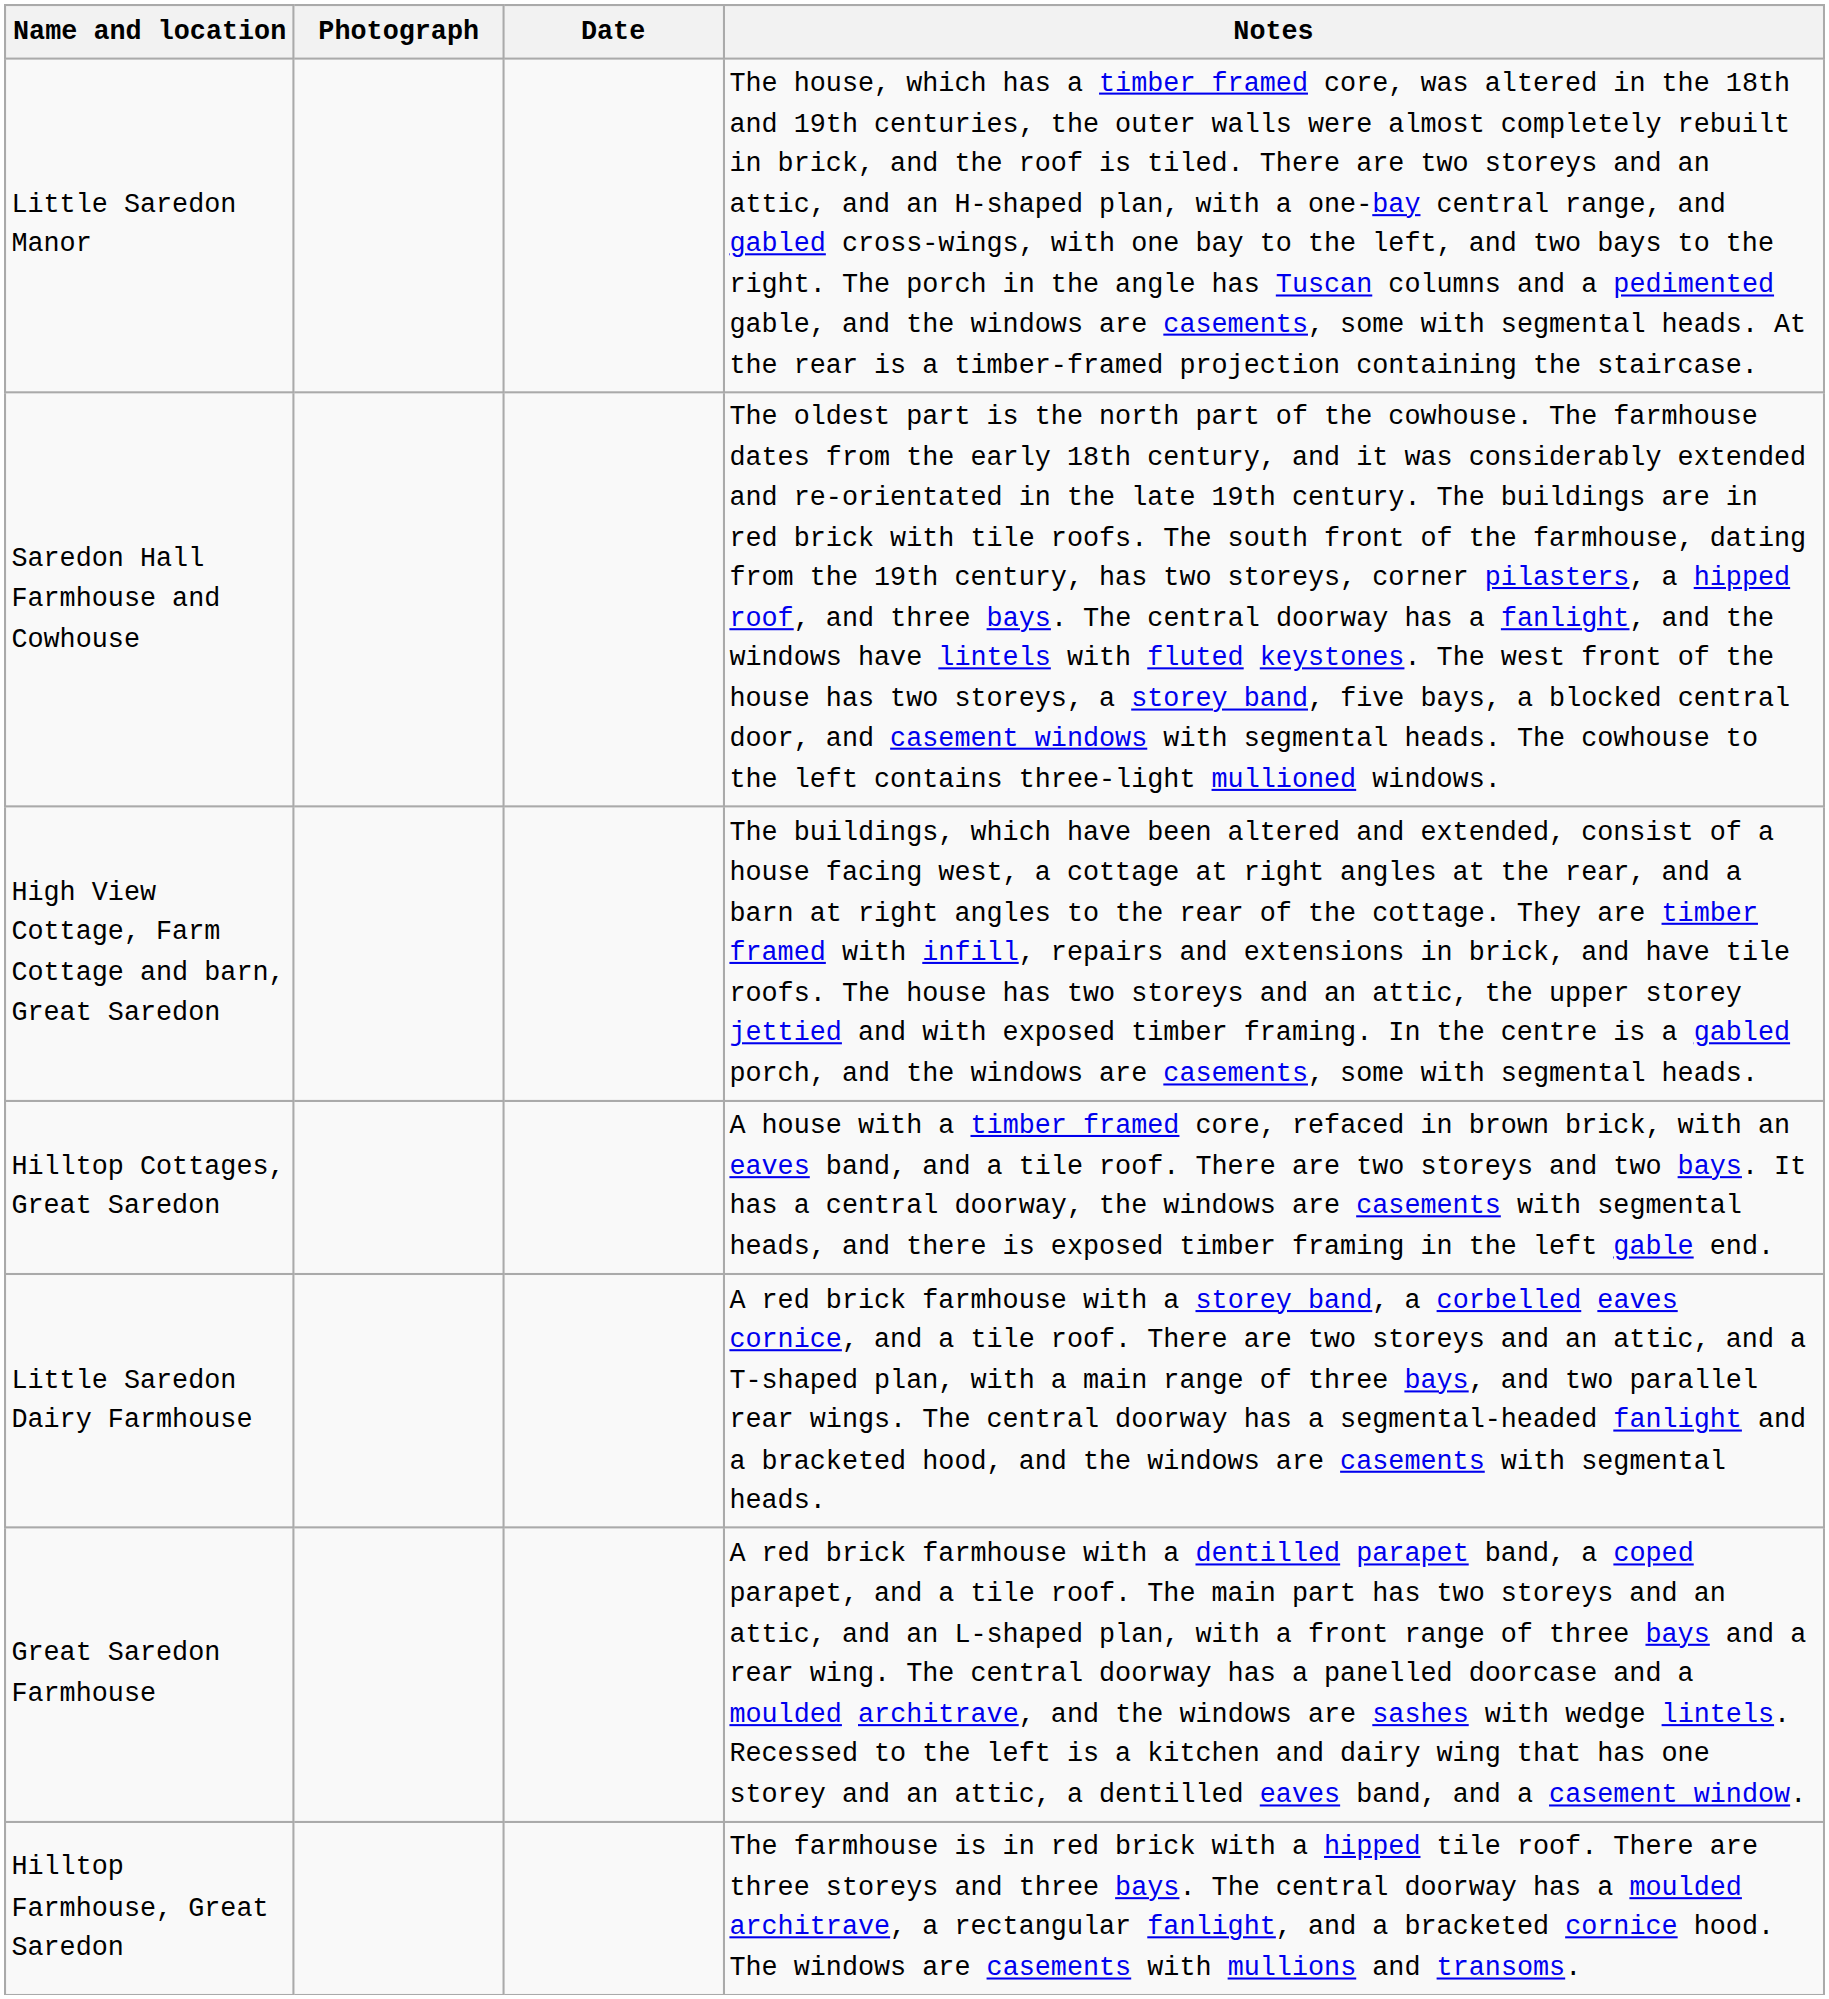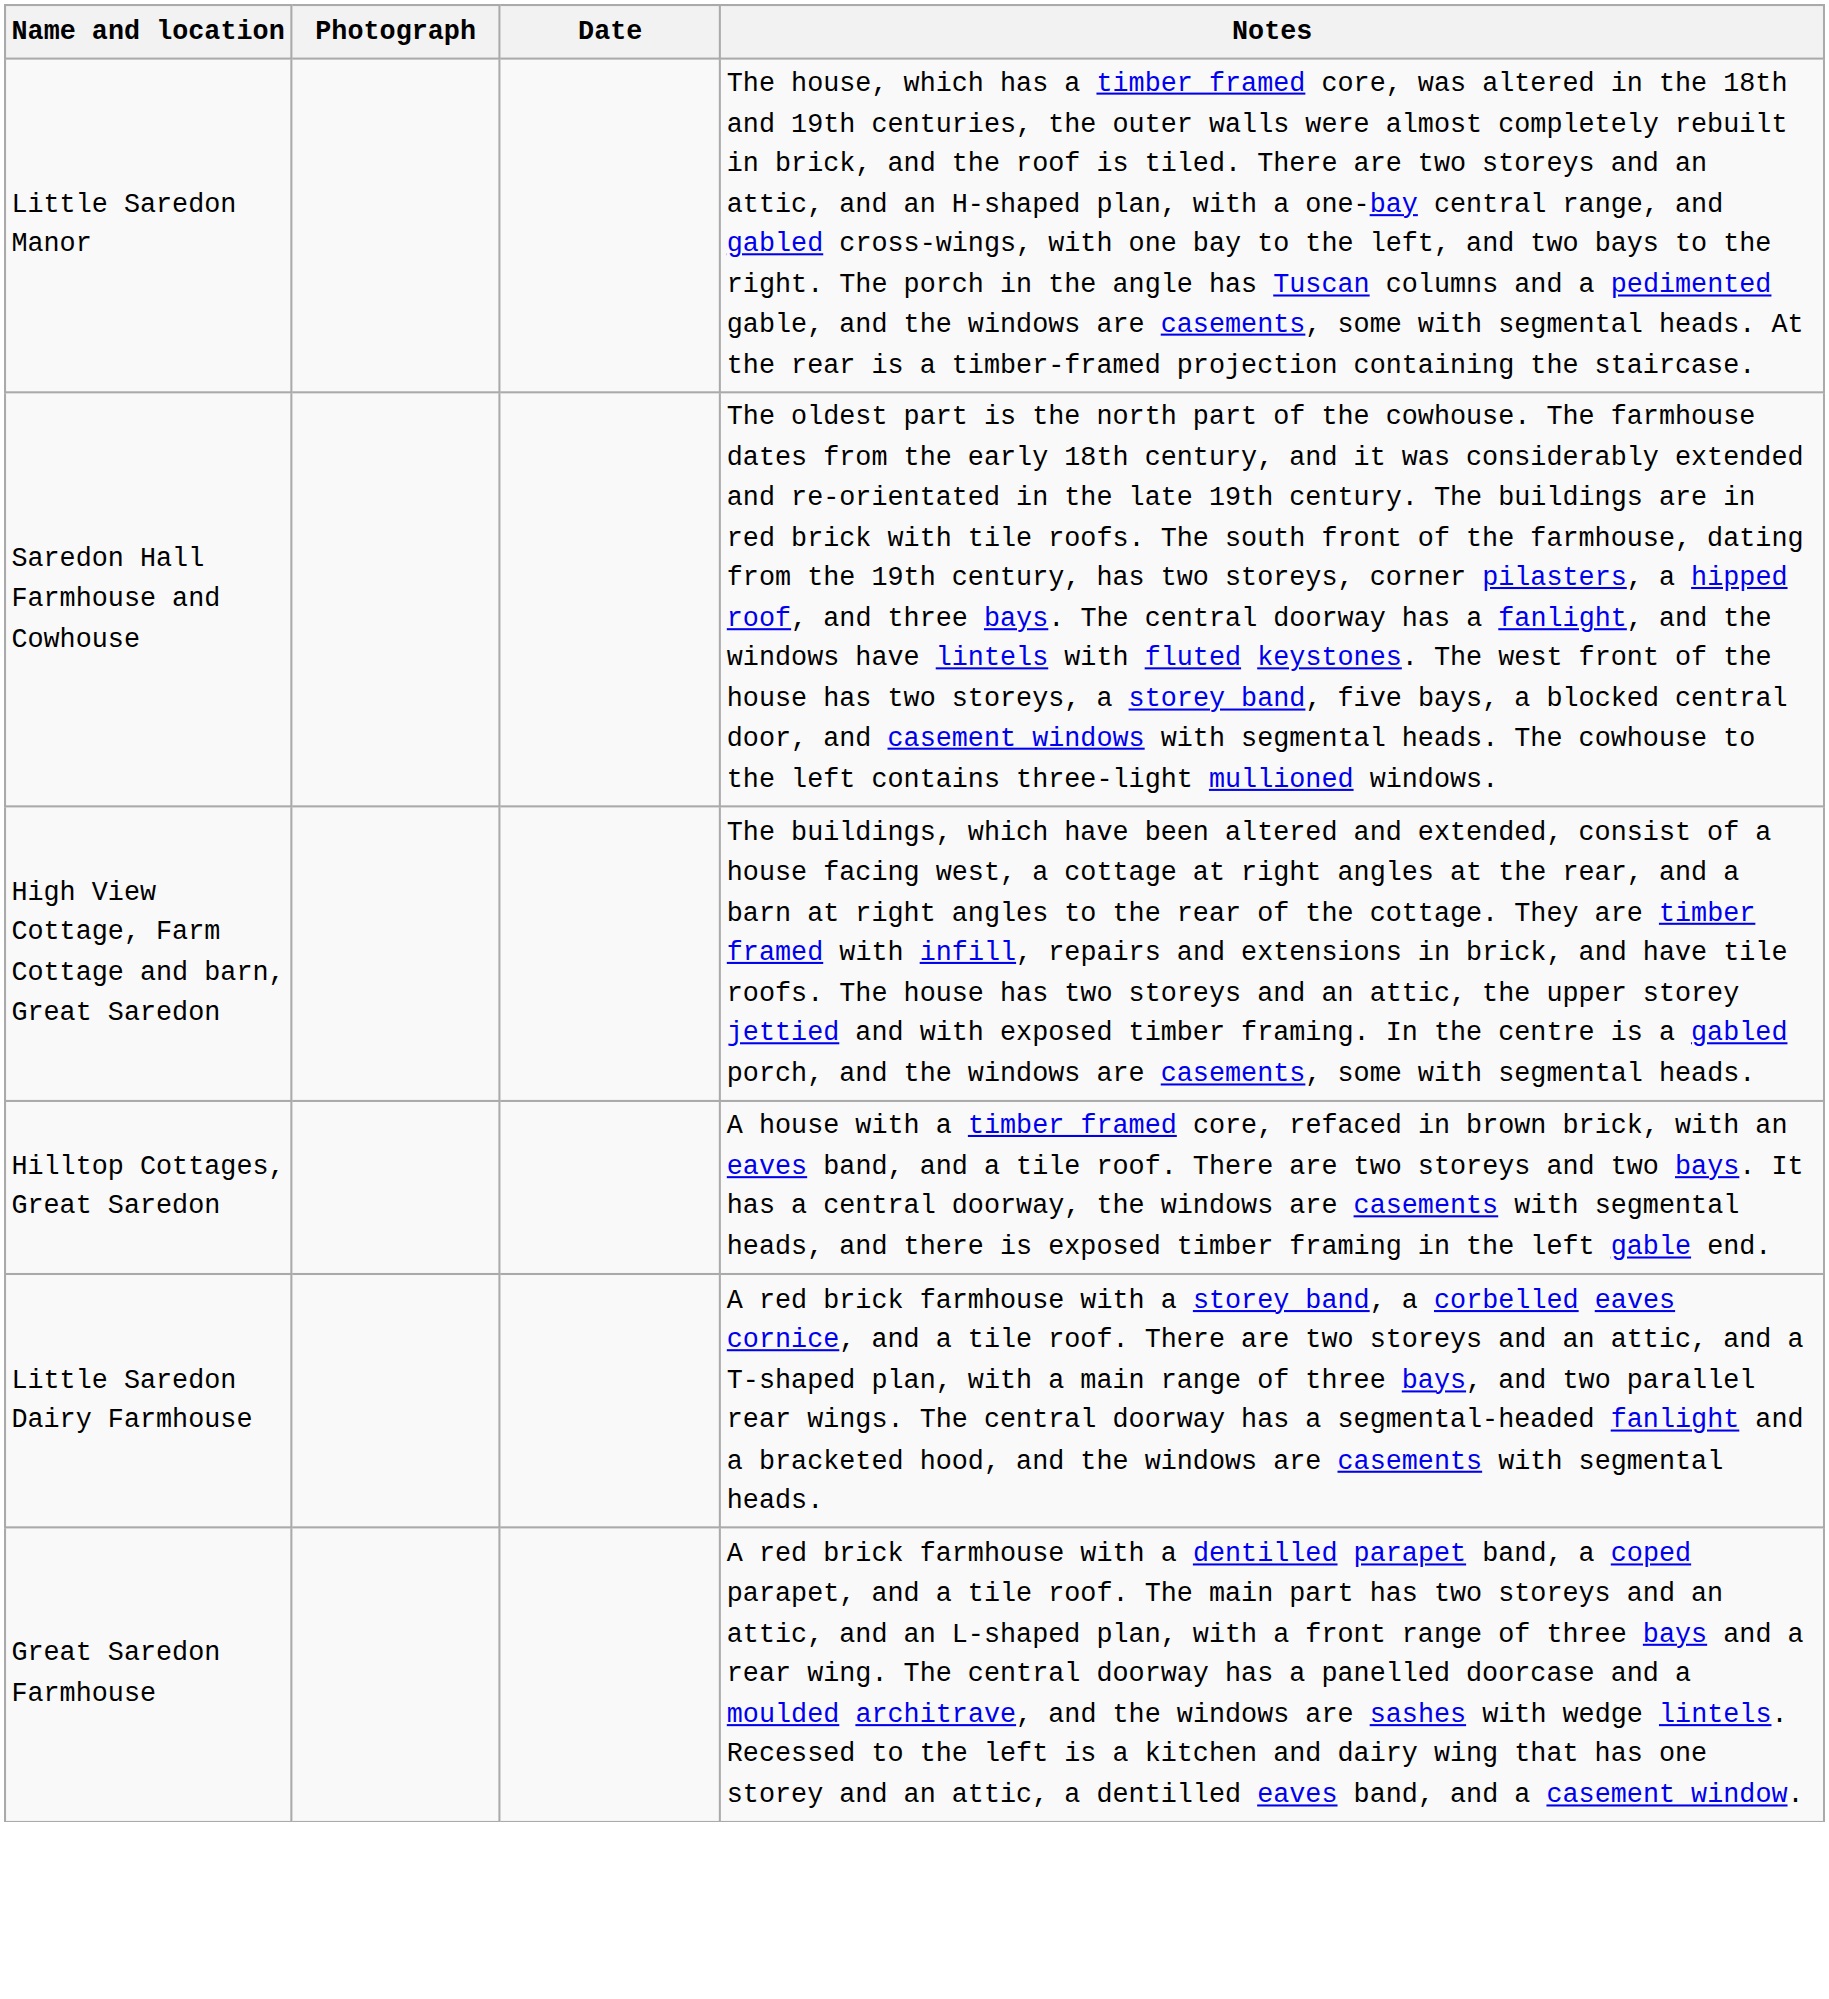 <table class="wikitable sortable plainrowheaders" style="width:100%;border:0px;text-align:left;line-height:150%;">
 <tr>
 <th scope="col"  style="width:150px">Name and location</th>
 <th scope="col"  style="width:100px" class="unsortable">Photograph</th>
 <th scope="col"  style="width:120px">Date</th>
 <th scope="col"  style="width:650px" class="unsortable">Notes</th>
 </tr>
 <tr>
 <td>Little Saredon Manor<br><small></small></td>
 <td></td>
 <td align="center"></td>
 <td>The house, which has a <a href='#'>timber framed</a> core, was altered in the 18th and 19th centuries, the outer walls were almost completely rebuilt in brick, and the roof is tiled. There are two storeys and an attic, and an H-shaped plan, with a one-<a href='#'>bay</a> central range, and <a href='#'>gabled</a> cross-wings, with one bay to the left, and two bays to the right. The porch in the angle has <a href='#'>Tuscan</a> columns and a <a href='#'>pedimented</a> gable, and the windows are <a href='#'>casements</a>, some with segmental heads. At the rear is a timber-framed projection containing the staircase.</td>
 </tr>
 <tr>
 <td>Saredon Hall Farmhouse and Cowhouse<br><small></small></td>
 <td></td>
 <td align="center"></td>
 <td>The oldest part is the north part of the cowhouse. The farmhouse dates from the early 18th century, and it was considerably extended and re-orientated in the late 19th century. The buildings are in red brick with tile roofs. The south front of the farmhouse, dating from the 19th century, has two storeys, corner <a href='#'>pilasters</a>, a <a href='#'>hipped roof</a>, and three <a href='#'>bays</a>. The central doorway has a <a href='#'>fanlight</a>, and the windows have <a href='#'>lintels</a> with <a href='#'>fluted</a> <a href='#'>keystones</a>. The west front of the house has two storeys, a <a href='#'>storey band</a>, five bays, a blocked central door, and <a href='#'>casement windows</a> with segmental heads. The cowhouse to the left contains three-light <a href='#'>mullioned</a> windows.</td>
 </tr>
 <tr>
 <td>High View Cottage, Farm Cottage and barn, Great Saredon<br><small></small></td>
 <td></td>
 <td align="center"></td>
 <td>The buildings, which have been altered and extended, consist of a house facing west, a cottage at right angles at the rear, and a barn at right angles to the rear of the cottage. They are <a href='#'>timber framed</a> with <a href='#'>infill</a>, repairs and extensions in brick, and have tile roofs. The house has two storeys and an attic, the upper storey <a href='#'>jettied</a> and with exposed timber framing. In the centre is a <a href='#'>gabled</a> porch, and the windows are <a href='#'>casements</a>, some with segmental heads.</td>
 </tr>
 <tr>
 <td>Hilltop Cottages, Great Saredon<br><small></small></td>
 <td></td>
 <td align="center"></td>
 <td>A house with a <a href='#'>timber framed</a> core, refaced in brown brick, with an <a href='#'>eaves</a> band, and a tile roof. There are two storeys and two <a href='#'>bays</a>. It has a central doorway, the windows are <a href='#'>casements</a> with segmental heads, and there is exposed timber framing in the left <a href='#'>gable</a> end.</td>
 </tr>
 <tr>
 <td>Little Saredon Dairy Farmhouse<br><small></small></td>
 <td></td>
 <td align="center"></td>
 <td>A red brick farmhouse with a <a href='#'>storey band</a>, a <a href='#'>corbelled</a> <a href='#'>eaves</a> <a href='#'>cornice</a>, and a tile roof. There are two storeys and an attic, and a T-shaped plan, with a main range of three <a href='#'>bays</a>, and two parallel rear wings. The central doorway has a segmental-headed <a href='#'>fanlight</a> and a bracketed hood, and the windows are <a href='#'>casements</a> with segmental heads.</td>
 </tr>
 <tr>
 <td>Great Saredon Farmhouse<br><small></small></td>
 <td></td>
 <td align="center"></td>
 <td>A red brick farmhouse with a <a href='#'>dentilled</a> <a href='#'>parapet</a> band, a <a href='#'>coped</a> parapet, and a tile roof. The main part has two storeys and an attic, and an L-shaped plan, with a front range of three <a href='#'>bays</a> and a rear wing. The central doorway has a panelled doorcase and a <a href='#'>moulded</a> <a href='#'>architrave</a>, and the windows are <a href='#'>sashes</a> with wedge <a href='#'>lintels</a>. Recessed to the left is a kitchen and dairy wing that has one storey and an attic, a dentilled <a href='#'>eaves</a> band, and a <a href='#'>casement window</a>.</td>
 </tr>
 <tr>
-<td>Hilltop Farmhouse, Great Saredon<br><small></small></td>
-<td></td>
-<td align="center"></td>
-<td>The farmhouse is in red brick with a <a href='#'>hipped</a> tile roof. There are three storeys and three <a href='#'>bays</a>. The central doorway has a <a href='#'>moulded</a> <a href='#'>architrave</a>, a rectangular <a href='#'>fanlight</a>, and a bracketed <a href='#'>cornice</a> hood.   The windows are <a href='#'>casements</a> with <a href='#'>mullions</a> and <a href='#'>transoms</a>.</td>
-</tr>
-<tr>
 </tr>
 </table>
